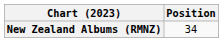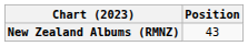 <table class="wikitable sortable plainrowheaders" style="text-align:center">
 <tr>
 <th scope="col">Chart (2023)</th>
 <th scope="col">Position</th>
 </tr>
 <tr>
 <th scope="row">New Zealand Albums (RMNZ)</th>
-<td>34</td>
+<td>43</td>
 </tr>
 </table>
